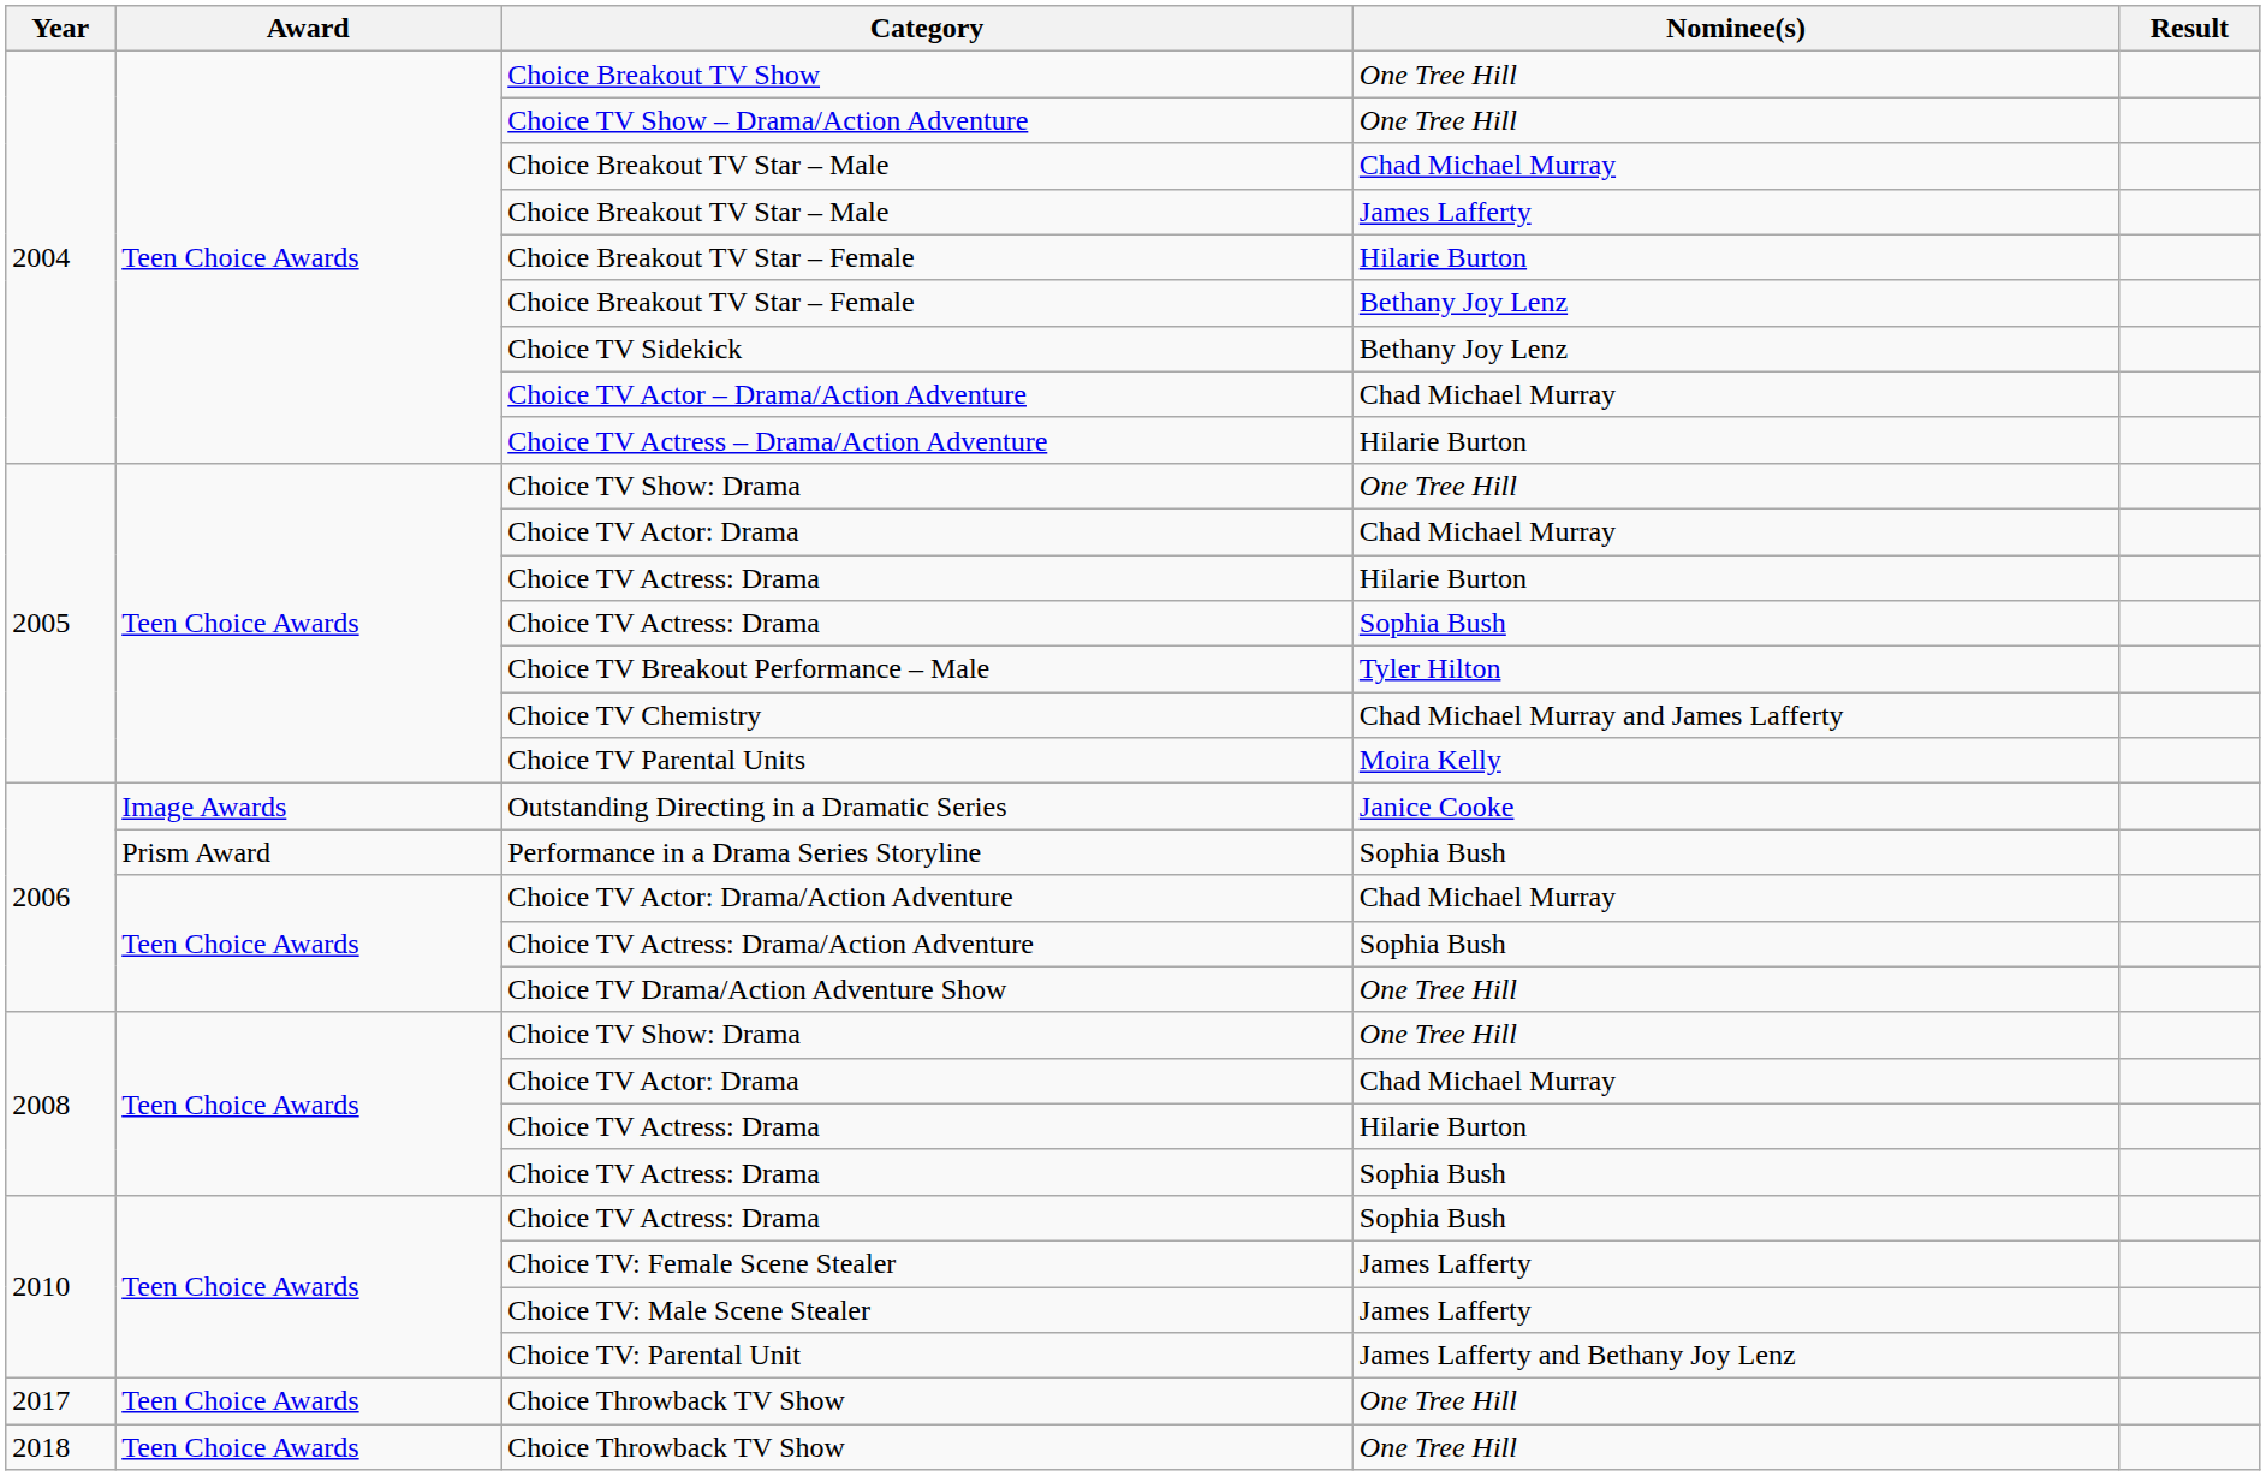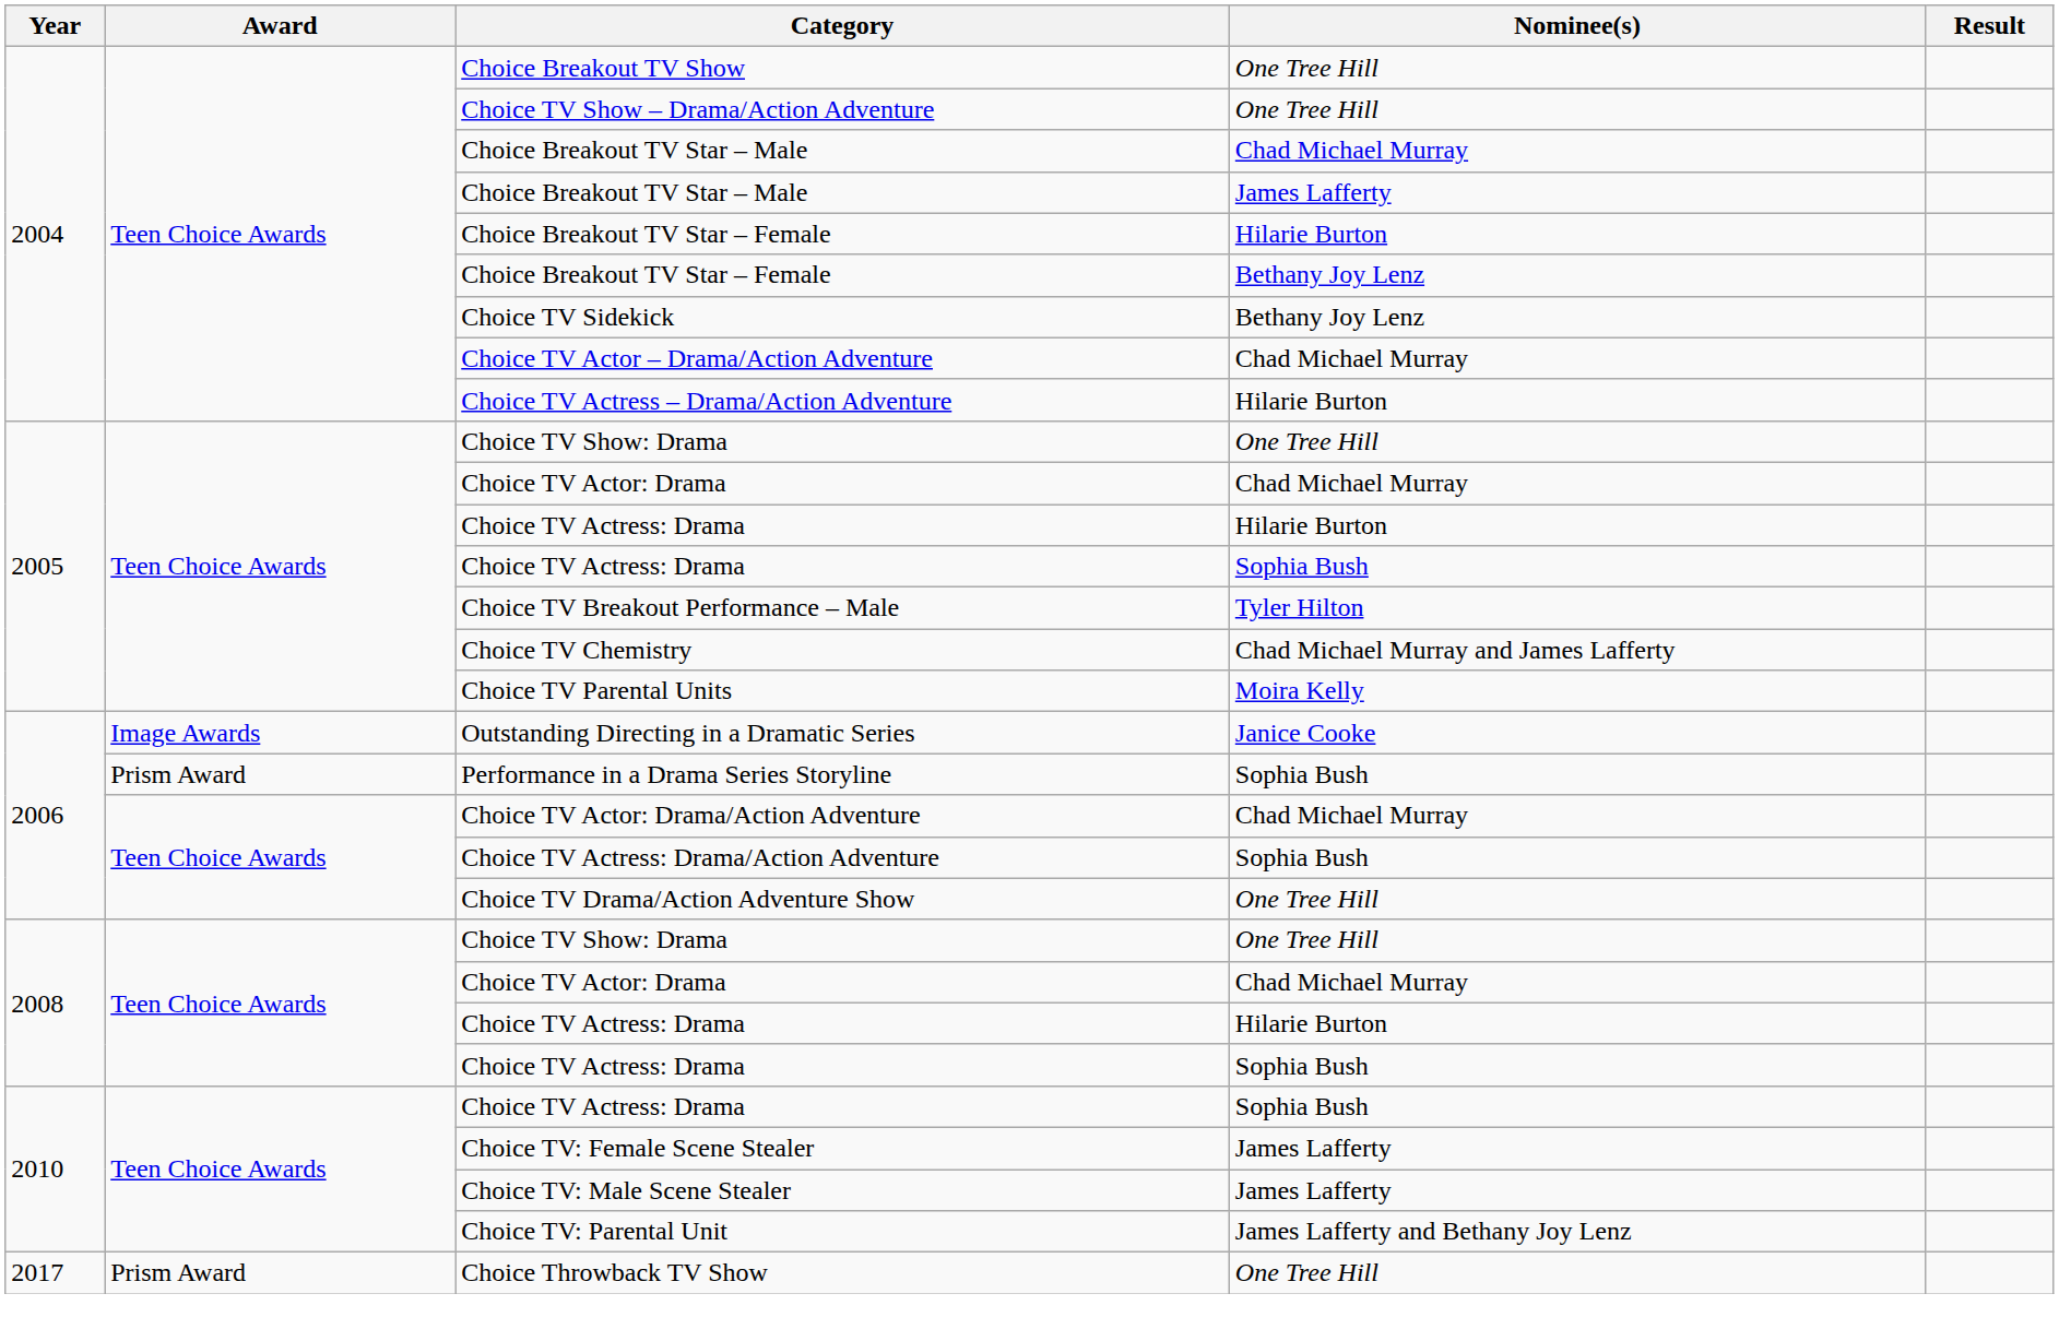 <table class="wikitable" style="width:99%;">
 <tr>
 <th>Year</th>
 <th>Award</th>
 <th>Category</th>
 <th>Nominee(s)</th>
 <th>Result</th>
 </tr>
 <tr>
 <td rowspan=9>2004</td>
 <td rowspan="9"><a href='#'>Teen Choice Awards</a></td>
 <td><a href='#'>Choice Breakout TV Show</a></td>
 <td><em>One Tree Hill</em></td>
 <td></td>
 </tr>
 <tr>
 <td><a href='#'>Choice TV Show – Drama/Action Adventure</a></td>
 <td><em>One Tree Hill</em></td>
 <td></td>
 </tr>
 <tr>
 <td>Choice Breakout TV Star – Male</td>
 <td><a href='#'>Chad Michael Murray</a></td>
 <td></td>
 </tr>
 <tr>
 <td>Choice Breakout TV Star – Male</td>
 <td><a href='#'>James Lafferty</a></td>
 <td></td>
 </tr>
 <tr>
 <td>Choice Breakout TV Star – Female</td>
 <td><a href='#'>Hilarie Burton</a></td>
 <td></td>
 </tr>
 <tr>
 <td>Choice Breakout TV Star – Female</td>
 <td><a href='#'>Bethany Joy Lenz</a></td>
 <td></td>
 </tr>
 <tr>
 <td>Choice TV Sidekick</td>
 <td>Bethany Joy Lenz</td>
 <td></td>
 </tr>
 <tr>
 <td><a href='#'>Choice TV Actor – Drama/Action Adventure</a></td>
 <td>Chad Michael Murray</td>
 <td></td>
 </tr>
 <tr>
 <td><a href='#'>Choice TV Actress – Drama/Action Adventure</a></td>
 <td>Hilarie Burton</td>
 <td></td>
 </tr>
 <tr>
 <td rowspan=7>2005</td>
 <td rowspan="7"><a href='#'>Teen Choice Awards</a></td>
 <td>Choice TV Show: Drama</td>
 <td><em>One Tree Hill</em></td>
 <td></td>
 </tr>
 <tr>
 <td>Choice TV Actor: Drama</td>
 <td>Chad Michael Murray</td>
 <td></td>
 </tr>
 <tr>
 <td>Choice TV Actress: Drama</td>
 <td>Hilarie Burton</td>
 <td></td>
 </tr>
 <tr>
 <td>Choice TV Actress: Drama</td>
 <td><a href='#'>Sophia Bush</a></td>
 <td></td>
 </tr>
 <tr>
 <td>Choice TV Breakout Performance – Male</td>
 <td><a href='#'>Tyler Hilton</a></td>
 <td></td>
 </tr>
 <tr>
 <td>Choice TV Chemistry</td>
 <td>Chad Michael Murray and James Lafferty</td>
 <td></td>
 </tr>
 <tr>
 <td>Choice TV Parental Units</td>
 <td><a href='#'>Moira Kelly</a></td>
 <td></td>
 </tr>
 <tr>
 <td rowspan=5>2006</td>
 <td><a href='#'>Image Awards</a></td>
 <td>Outstanding Directing in a Dramatic Series</td>
 <td><a href='#'>Janice Cooke</a></td>
 <td></td>
 </tr>
 <tr>
 <td>Prism Award</td>
 <td>Performance in a Drama Series Storyline</td>
 <td>Sophia Bush</td>
 <td></td>
 </tr>
 <tr>
 <td rowspan="3"><a href='#'>Teen Choice Awards</a></td>
 <td>Choice TV Actor: Drama/Action Adventure</td>
 <td>Chad Michael Murray</td>
 <td></td>
 </tr>
 <tr>
 <td>Choice TV Actress: Drama/Action Adventure</td>
 <td>Sophia Bush</td>
 <td></td>
 </tr>
 <tr>
 <td>Choice TV Drama/Action Adventure Show</td>
 <td><em>One Tree Hill</em></td>
 <td></td>
 </tr>
 <tr>
 <td rowspan=4>2008</td>
 <td rowspan="4"><a href='#'>Teen Choice Awards</a></td>
 <td>Choice TV Show: Drama</td>
 <td><em>One Tree Hill</em></td>
 <td></td>
 </tr>
 <tr>
 <td>Choice TV Actor: Drama</td>
 <td>Chad Michael Murray</td>
 <td></td>
 </tr>
 <tr>
 <td>Choice TV Actress: Drama</td>
 <td>Hilarie Burton</td>
 <td></td>
 </tr>
 <tr>
 <td>Choice TV Actress: Drama</td>
 <td>Sophia Bush</td>
 <td></td>
 </tr>
 <tr>
 <td rowspan=4>2010</td>
 <td rowspan="4"><a href='#'>Teen Choice Awards</a></td>
 <td>Choice TV Actress: Drama</td>
 <td>Sophia Bush</td>
 <td></td>
 </tr>
 <tr>
 <td>Choice TV: Female Scene Stealer</td>
 <td>James Lafferty</td>
 <td></td>
 </tr>
 <tr>
 <td>Choice TV: Male Scene Stealer</td>
 <td>James Lafferty</td>
 <td></td>
 </tr>
 <tr>
 <td>Choice TV: Parental Unit</td>
 <td>James Lafferty and Bethany Joy Lenz</td>
 <td></td>
 </tr>
 <tr>
 <td>2017</td>
-<td><a href='#'>Teen Choice Awards</a></td>
-<td>Choice Throwback TV Show</td>
-<td><em>One Tree Hill</em></td>
-<td></td>
-</tr>
-<tr>
-<td>2018</td>
-<td><a href='#'>Teen Choice Awards</a></td>
+<td>Prism Award</td>
 <td>Choice Throwback TV Show</td>
 <td><em>One Tree Hill</em></td>
 <td></td>
 </tr>
 </table>
